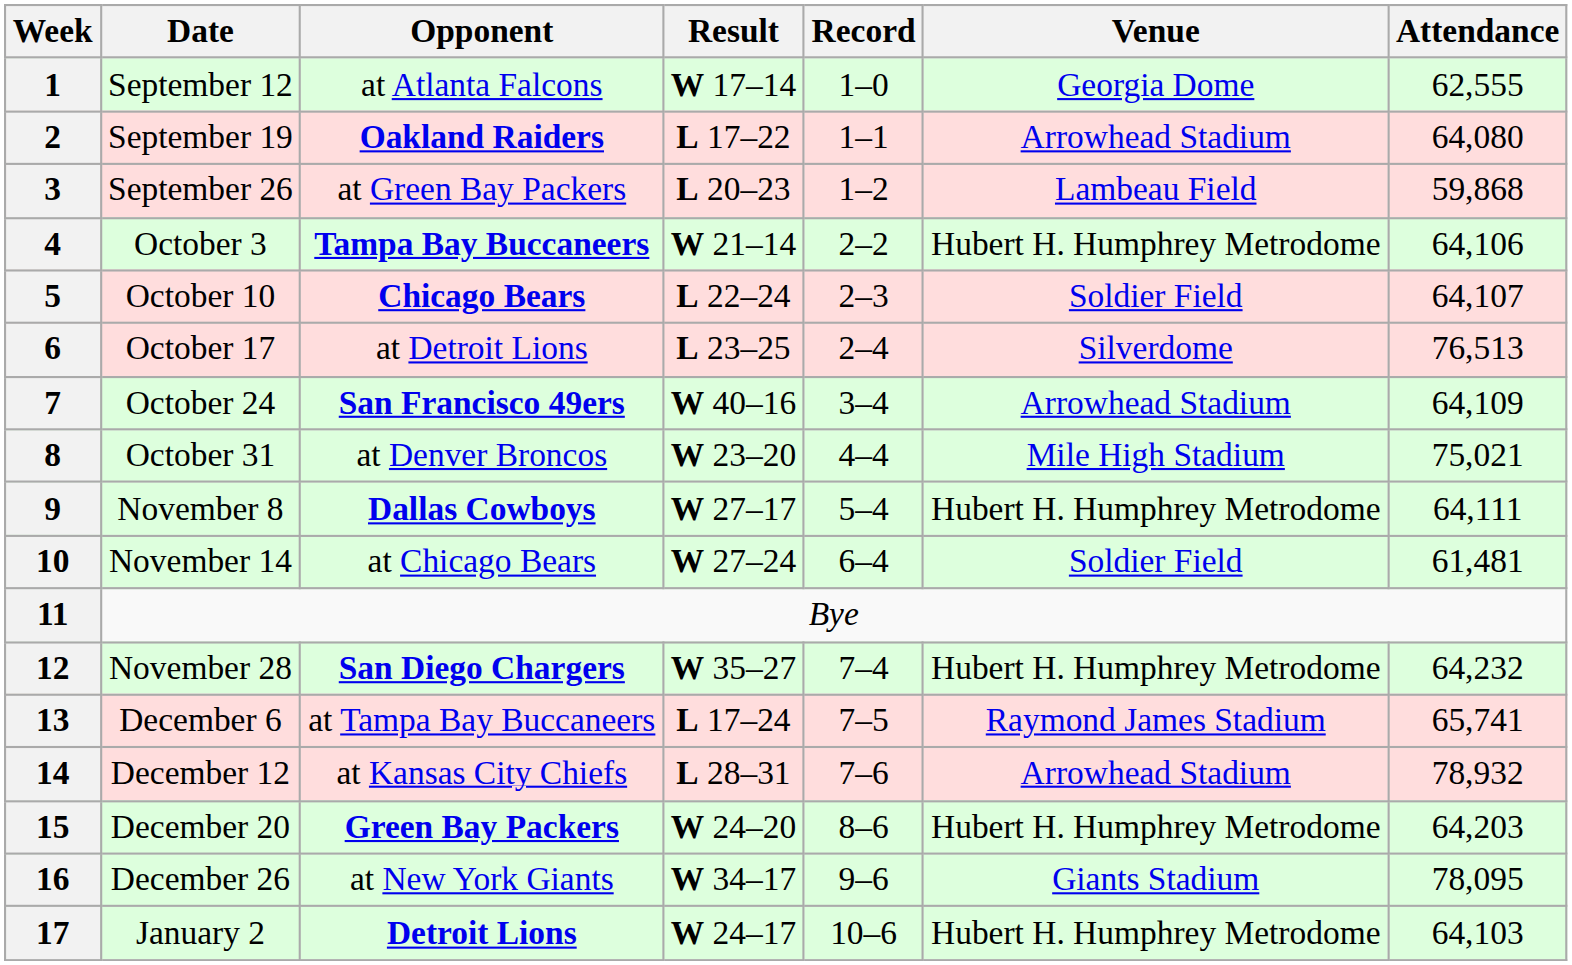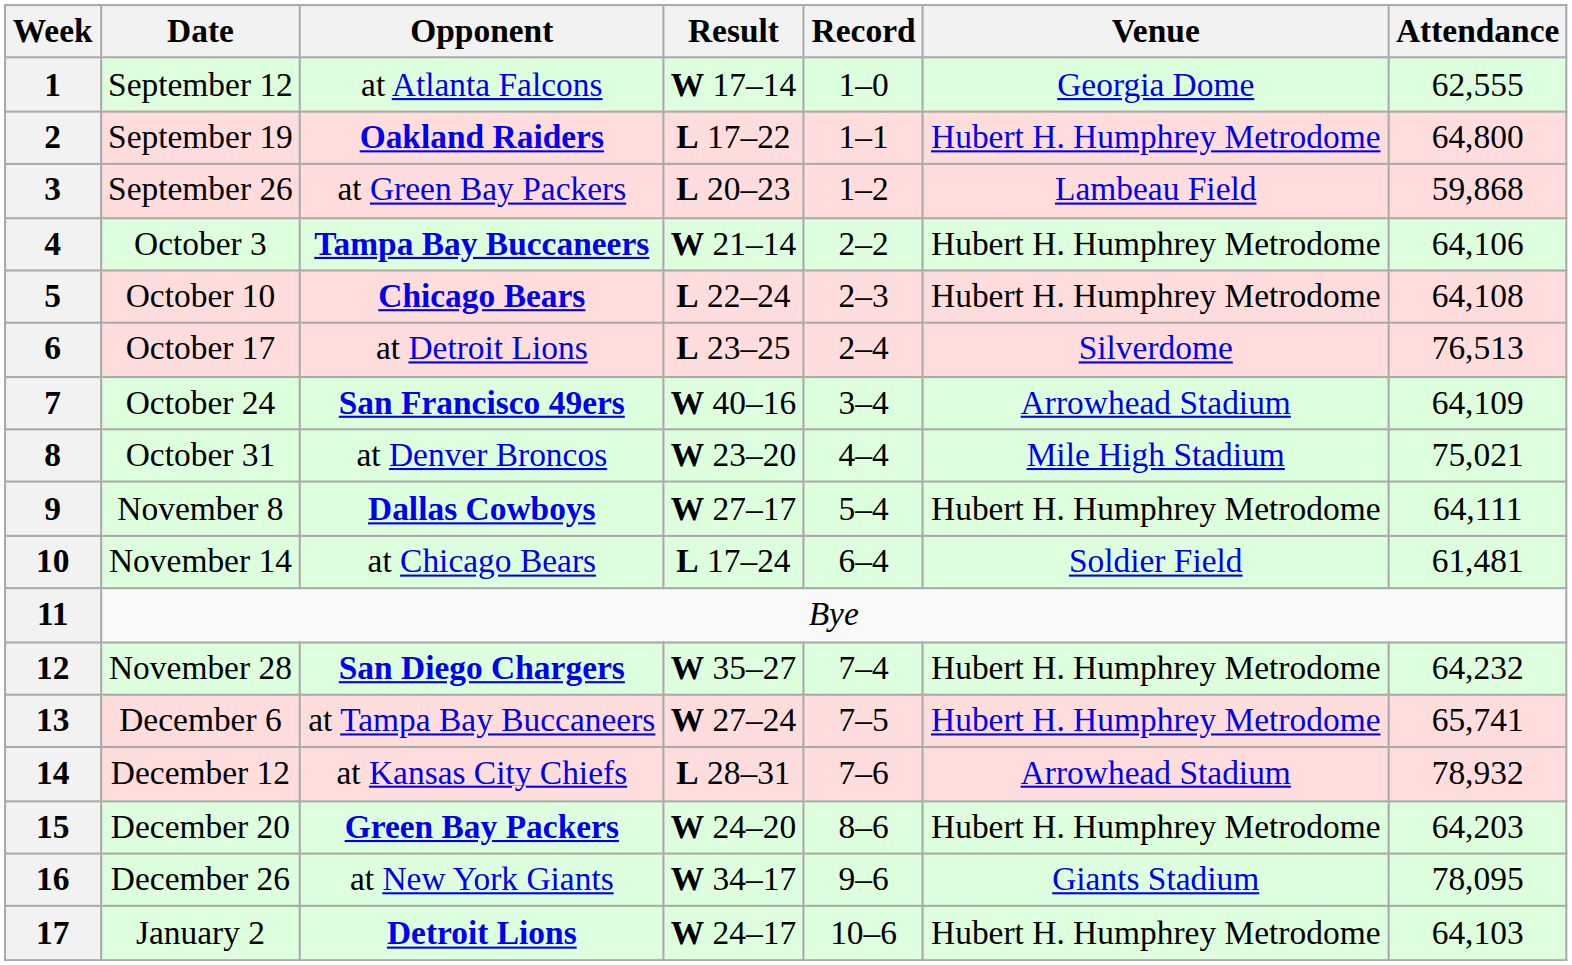 <table class="wikitable" style="text-align:center">
 <tr>
 <th>Week</th>
 <th>Date</th>
 <th>Opponent</th>
 <th>Result</th>
 <th>Record</th>
 <th>Venue</th>
 <th>Attendance</th>
 </tr>
 <tr style="background:#ddffdd">
 <th>1</th>
 <td>September 12</td>
 <td>at <a href='#'>Atlanta Falcons</a></td>
 <td><strong>W</strong> 17–14</td>
 <td>1–0</td>
 <td><a href='#'>Georgia Dome</a></td>
 <td>62,555</td>
 </tr>
 <tr style="background:#ffdddd">
 <th>2</th>
 <td>September 19</td>
 <td><strong><a href='#'>Oakland Raiders</a></strong></td>
 <td><strong>L</strong> 17–22</td>
 <td>1–1</td>
-<td><a href='#'>Arrowhead Stadium</a></td>
-<td>64,080</td>
+<td><a href='#'>Hubert H. Humphrey Metrodome</a></td>
+<td>64,800</td>
 </tr>
 <tr style="background:#ffdddd">
 <th>3</th>
 <td>September 26</td>
 <td>at <a href='#'>Green Bay Packers</a></td>
 <td><strong>L</strong> 20–23</td>
 <td>1–2</td>
 <td><a href='#'>Lambeau Field</a></td>
 <td>59,868</td>
 </tr>
 <tr style="background:#ddffdd">
 <th>4</th>
 <td>October 3</td>
 <td><strong><a href='#'>Tampa Bay Buccaneers</a></strong></td>
 <td><strong>W</strong> 21–14</td>
 <td>2–2</td>
 <td>Hubert H. Humphrey Metrodome</td>
 <td>64,106</td>
 </tr>
 <tr style="background:#ffdddd">
 <th>5</th>
 <td>October 10</td>
 <td><strong><a href='#'>Chicago Bears</a></strong></td>
 <td><strong>L</strong> 22–24</td>
 <td>2–3</td>
-<td><a href='#'>Soldier Field</a></td>
-<td>64,107</td>
+<td>Hubert H. Humphrey Metrodome</td>
+<td>64,108</td>
 </tr>
 <tr style="background:#ffdddd">
 <th>6</th>
 <td>October 17</td>
 <td>at <a href='#'>Detroit Lions</a></td>
 <td><strong>L</strong> 23–25</td>
 <td>2–4</td>
 <td><a href='#'>Silverdome</a></td>
 <td>76,513</td>
 </tr>
 <tr style="background:#ddffdd">
 <th>7</th>
 <td>October 24</td>
 <td><strong><a href='#'>San Francisco 49ers</a></strong></td>
 <td><strong>W</strong> 40–16</td>
 <td>3–4</td>
 <td><a href='#'>Arrowhead Stadium</a></td>
 <td>64,109</td>
 </tr>
 <tr style="background:#ddffdd">
 <th>8</th>
 <td>October 31</td>
 <td>at <a href='#'>Denver Broncos</a></td>
 <td><strong>W</strong> 23–20</td>
 <td>4–4</td>
 <td><a href='#'>Mile High Stadium</a></td>
 <td>75,021</td>
 </tr>
 <tr style="background:#ddffdd">
 <th>9</th>
 <td>November 8</td>
 <td><strong><a href='#'>Dallas Cowboys</a></strong></td>
 <td><strong>W</strong> 27–17</td>
 <td>5–4</td>
 <td>Hubert H. Humphrey Metrodome</td>
 <td>64,111</td>
 </tr>
 <tr style="background:#ddffdd">
 <th>10</th>
 <td>November 14</td>
 <td>at <a href='#'>Chicago Bears</a></td>
-<td><strong>W</strong> 27–24 </td>
+<td><strong>L</strong> 17–24</td>
 <td>6–4</td>
 <td><a href='#'>Soldier Field</a></td>
 <td>61,481</td>
 </tr>
 <tr>
 <th>11</th>
 <td colspan=6 align="center"><em>Bye</em></td>
 </tr>
 <tr style="background:#ddffdd">
 <th>12</th>
 <td>November 28</td>
 <td><strong><a href='#'>San Diego Chargers</a></strong></td>
 <td><strong>W</strong> 35–27</td>
 <td>7–4</td>
 <td>Hubert H. Humphrey Metrodome</td>
 <td>64,232</td>
 </tr>
 <tr style="background:#ffdddd">
 <th>13</th>
 <td>December 6</td>
 <td>at <a href='#'>Tampa Bay Buccaneers</a></td>
-<td><strong>L</strong> 17–24</td>
+<td><strong>W</strong> 27–24 </td>
 <td>7–5</td>
-<td><a href='#'>Raymond James Stadium</a></td>
+<td><a href='#'>Hubert H. Humphrey Metrodome</a></td>
 <td>65,741</td>
 </tr>
 <tr style="background:#ffdddd">
 <th>14</th>
 <td>December 12</td>
 <td>at <a href='#'>Kansas City Chiefs</a></td>
 <td><strong>L</strong> 28–31</td>
 <td>7–6</td>
 <td><a href='#'>Arrowhead Stadium</a></td>
 <td>78,932</td>
 </tr>
 <tr style="background:#ddffdd">
 <th>15</th>
 <td>December 20</td>
 <td><strong><a href='#'>Green Bay Packers</a></strong></td>
 <td><strong>W</strong> 24–20</td>
 <td>8–6</td>
 <td>Hubert H. Humphrey Metrodome</td>
 <td>64,203</td>
 </tr>
 <tr style="background:#ddffdd">
 <th>16</th>
 <td>December 26</td>
 <td>at <a href='#'>New York Giants</a></td>
 <td><strong>W</strong> 34–17</td>
 <td>9–6</td>
 <td><a href='#'>Giants Stadium</a></td>
 <td>78,095</td>
 </tr>
 <tr style="background:#ddffdd">
 <th>17</th>
 <td>January 2</td>
 <td><strong><a href='#'>Detroit Lions</a></strong></td>
 <td><strong>W</strong> 24–17</td>
 <td>10–6</td>
 <td>Hubert H. Humphrey Metrodome</td>
 <td>64,103</td>
 </tr>
 </table>
